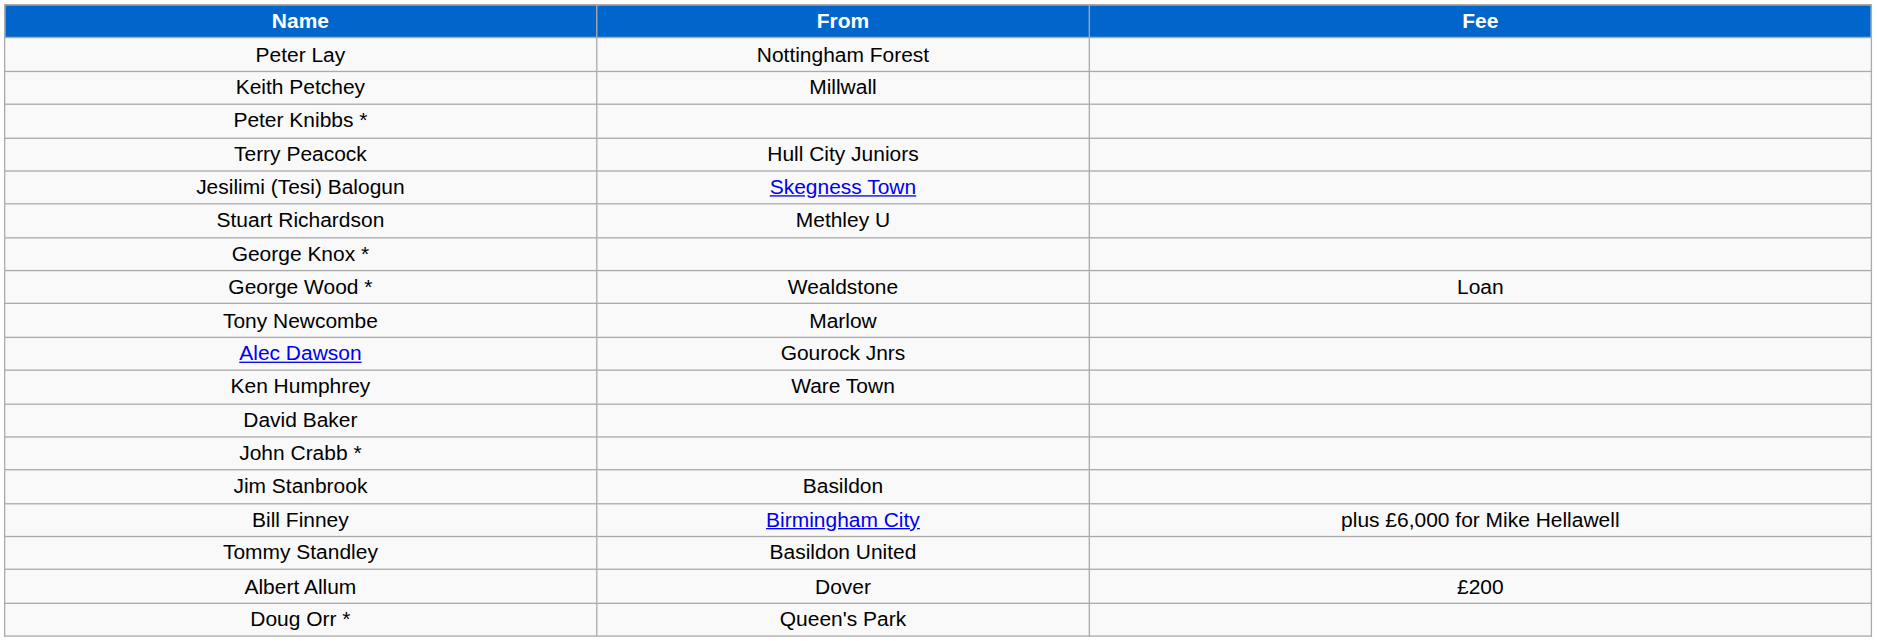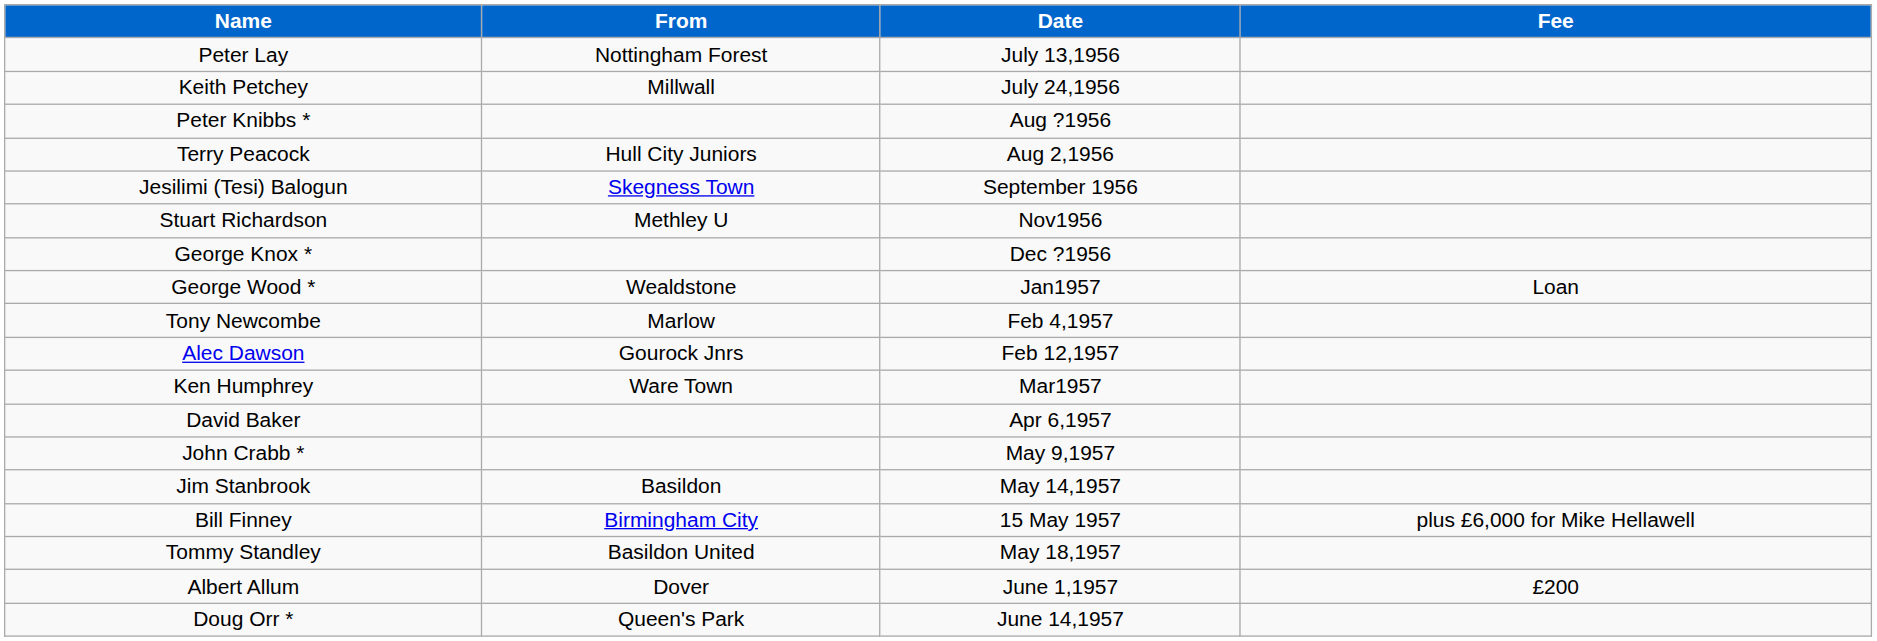 <table class="wikitable" style="text-align:center;width:90%">
 <tr>
 <th style="background:#0066CC;color:#FFFFFF">Name</th>
 <th style="background:#0066CC;color:#FFFFFF">From</th>
+<th style="background:#0066CC;color:#FFFFFF">Date</th>
 <th style="background:#0066CC;color:#FFFFFF">Fee</th>
 </tr>
 <tr>
 <td>Peter Lay</td>
 <td>Nottingham Forest</td>
+<td>July 13,1956</td>
 <td></td>
 </tr>
 <tr>
 <td>Keith Petchey</td>
 <td>Millwall</td>
+<td>July 24,1956</td>
 <td></td>
 </tr>
 <tr>
 <td>Peter Knibbs *</td>
 <td></td>
+<td>Aug ?1956</td>
 <td></td>
 </tr>
 <tr>
 <td>Terry Peacock</td>
 <td>Hull City Juniors</td>
+<td>Aug 2,1956</td>
 <td></td>
 </tr>
 <tr>
 <td>Jesilimi (Tesi) Balogun</td>
 <td><a href='#'>Skegness Town</a></td>
+<td>September 1956</td>
 <td></td>
 </tr>
 <tr>
 <td>Stuart Richardson</td>
 <td>Methley U</td>
+<td>Nov1956</td>
 <td></td>
 </tr>
 <tr>
 <td>George Knox *</td>
 <td></td>
+<td>Dec ?1956</td>
 <td></td>
 </tr>
 <tr>
 <td>George Wood *</td>
 <td>Wealdstone</td>
+<td>Jan1957</td>
 <td>Loan</td>
 </tr>
 <tr>
 <td>Tony Newcombe</td>
 <td>Marlow</td>
+<td>Feb 4,1957</td>
 <td></td>
 </tr>
 <tr>
 <td><a href='#'>Alec Dawson</a></td>
 <td>Gourock Jnrs</td>
+<td>Feb 12,1957</td>
 <td></td>
 </tr>
 <tr>
 <td>Ken Humphrey</td>
 <td>Ware Town</td>
+<td>Mar1957</td>
 <td></td>
 </tr>
 <tr>
 <td>David Baker</td>
 <td></td>
+<td>Apr 6,1957</td>
 <td></td>
 </tr>
 <tr>
 <td>John Crabb *</td>
 <td></td>
+<td>May 9,1957</td>
 <td></td>
 </tr>
 <tr>
 <td>Jim Stanbrook</td>
 <td>Basildon</td>
+<td>May 14,1957</td>
 <td></td>
 </tr>
 <tr>
 <td>Bill Finney</td>
 <td><a href='#'>Birmingham City</a></td>
+<td>15 May 1957</td>
 <td>plus £6,000 for Mike Hellawell</td>
 </tr>
 <tr>
 <td>Tommy Standley</td>
 <td>Basildon United</td>
+<td>May 18,1957</td>
 <td></td>
 </tr>
 <tr>
 <td>Albert Allum</td>
 <td>Dover</td>
+<td>June 1,1957</td>
 <td>£200</td>
 </tr>
 <tr>
 <td>Doug Orr *</td>
 <td>Queen's Park</td>
+<td>June 14,1957</td>
 <td></td>
 </tr>
 </table>
